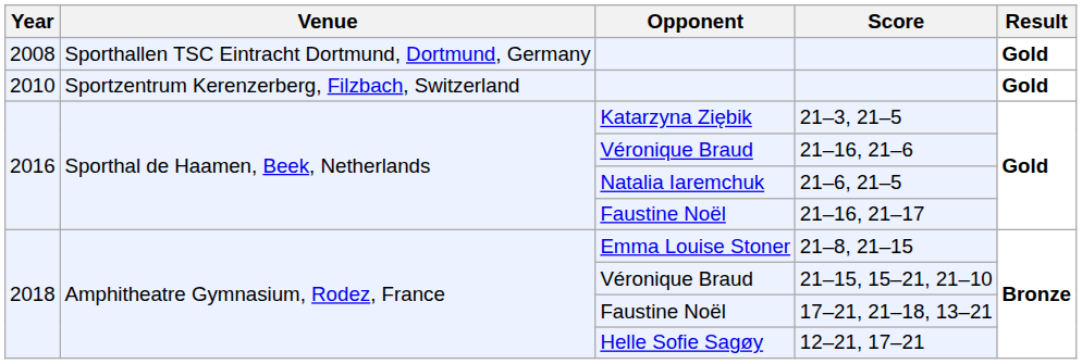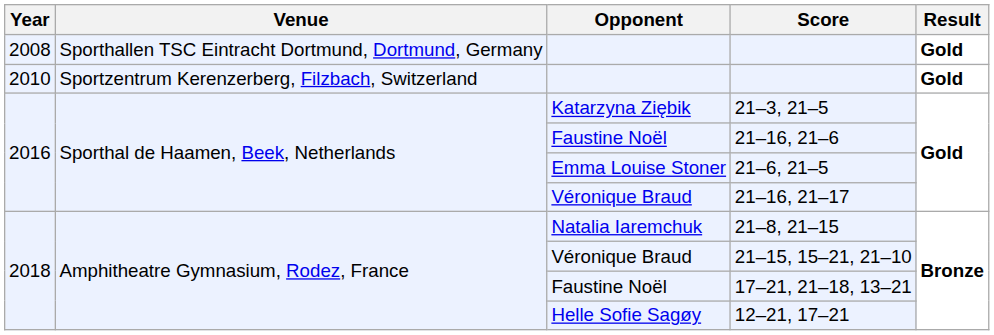 <table class="sortable wikitable" style="font-size: 90%;">
 <tr>
 <th>Year</th>
 <th>Venue</th>
 <th>Opponent</th>
 <th>Score</th>
 <th>Result</th>
 </tr>
 <tr style="background:#ECF2FF">
 <td align="center">2008</td>
 <td align="left">Sporthallen TSC Eintracht Dortmund, <a href='#'>Dortmund</a>, Germany</td>
 <td align="left"></td>
 <td align="left"></td>
 <td style="text-align:left; background:white"> <strong>Gold</strong></td>
 </tr>
 <tr style="background:#ECF2FF">
 <td align="center">2010</td>
 <td align="left">Sportzentrum Kerenzerberg, <a href='#'>Filzbach</a>, Switzerland</td>
 <td align="left"></td>
 <td align="left"></td>
 <td style="text-align:left; background:white"> <strong>Gold</strong></td>
 </tr>
 <tr style="background:#ECF2FF">
 <td rowspan="4" align="center">2016</td>
 <td rowspan="4" align="left">Sporthal de Haamen, <a href='#'>Beek</a>, Netherlands</td>
 <td align="left"> <a href='#'>Katarzyna Ziębik</a></td>
 <td align="left">21–3, 21–5</td>
 <td rowspan="4" style="text-align:left; background:white"> <strong>Gold</strong></td>
 </tr>
 <tr style="background:#ECF2FF">
-<td> <a href='#'>Véronique Braud</a></td>
+<td> <a href='#'>Faustine Noël</a></td>
 <td>21–16, 21–6</td>
 </tr>
 <tr style="background:#ECF2FF">
-<td> <a href='#'>Natalia Iaremchuk</a></td>
+<td align="left"> <a href='#'>Emma Louise Stoner</a></td>
 <td>21–6, 21–5</td>
 </tr>
 <tr style="background:#ECF2FF">
-<td> <a href='#'>Faustine Noël</a></td>
+<td> <a href='#'>Véronique Braud</a></td>
 <td>21–16, 21–17</td>
 </tr>
 <tr style="background:#ECF2FF">
 <td rowspan="4" align="center">2018</td>
 <td rowspan="4" align="left">Amphitheatre Gymnasium, <a href='#'>Rodez</a>, France</td>
-<td align="left"> <a href='#'>Emma Louise Stoner</a></td>
+<td> <a href='#'>Natalia Iaremchuk</a></td>
 <td align="left">21–8, 21–15</td>
 <td rowspan="4" style="text-align:left; background:white"> <strong>Bronze</strong></td>
 </tr>
 <tr style="background:#ECF2FF">
 <td> Véronique Braud</td>
 <td>21–15, 15–21, 21–10</td>
 </tr>
 <tr style="background:#ECF2FF">
 <td> Faustine Noël</td>
 <td>17–21, 21–18, 13–21</td>
 </tr>
 <tr style="background:#ECF2FF">
 <td> <a href='#'>Helle Sofie Sagøy</a></td>
 <td>12–21, 17–21</td>
 </tr>
 </table>
